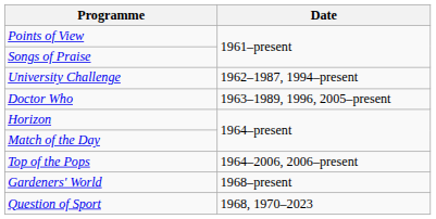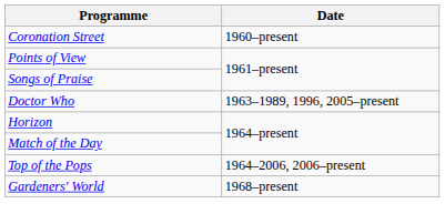 <table class="wikitable">
 <tr>
 <th width=250>Programme</th>
 <th width=250>Date</th>
+</tr>
+<tr>
+<td><em><a href='#'>Coronation Street</a></em></td>
+<td>1960–present</td>
 </tr>
 <tr>
 <td><em><a href='#'>Points of View</a></em></td>
 <td rowspan="2">1961–present</td>
 </tr>
 <tr>
 <td><em><a href='#'>Songs of Praise</a></em></td>
-</tr>
-<tr>
-<td><em><a href='#'>University Challenge</a></em></td>
-<td>1962–1987, 1994–present</td>
 </tr>
 <tr>
 <td><em><a href='#'>Doctor Who</a></em></td>
 <td>1963–1989, 1996, 2005–present</td>
 </tr>
 <tr>
 <td><em><a href='#'>Horizon</a></em></td>
 <td rowspan="2">1964–present</td>
 </tr>
 <tr>
 <td><em><a href='#'>Match of the Day</a></em></td>
 </tr>
 <tr>
 <td><em><a href='#'>Top of the Pops</a></em></td>
 <td>1964–2006, 2006–present</td>
 </tr>
 <tr>
 <td><em><a href='#'>Gardeners' World</a></em></td>
 <td>1968–present</td>
 </tr>
-<tr>
-<td><em><a href='#'>Question of Sport</a></em></td>
-<td>1968, 1970–2023</td>
-</tr>
 </table>
